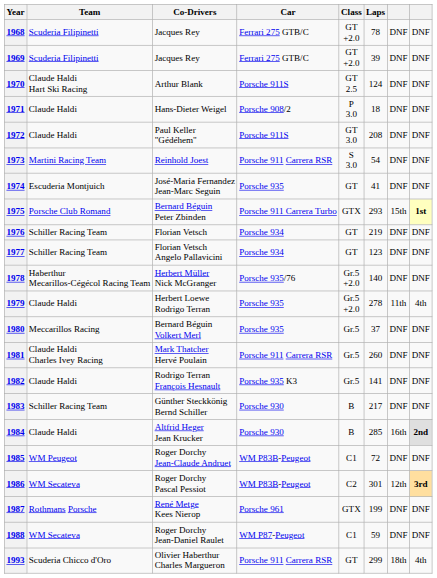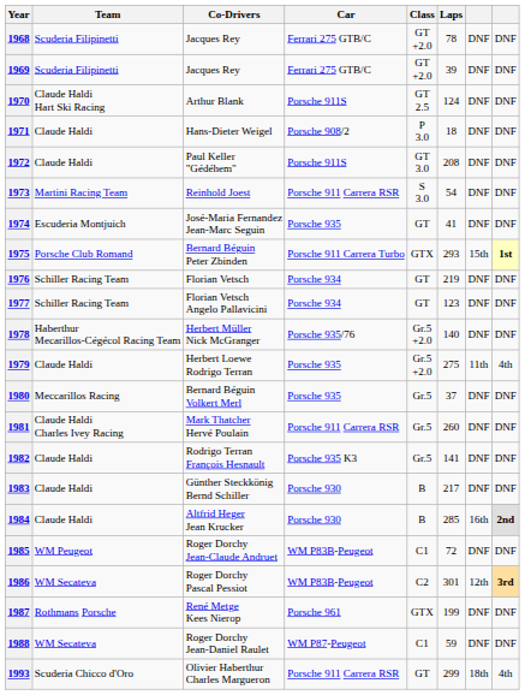 <table class="wikitable" style="text-align:center; font-size:90%">
 <tr>
 <th>Year</th>
 <th>Team</th>
 <th>Co-Drivers</th>
 <th>Car</th>
 <th>Class</th>
 <th>Laps</th>
 <th></th>
 <th></th>
 </tr>
 <tr>
 <th><a href='#'>1968</a></th>
 <td align="left"> <a href='#'>Scuderia Filipinetti</a></td>
 <td align="left"> Jacques Rey</td>
 <td align="left"><a href='#'>Ferrari 275</a> GTB/C</td>
 <td>GT<br>+2.0</td>
 <td>78</td>
 <td>DNF</td>
 <td>DNF</td>
 </tr>
 <tr>
 <th><a href='#'>1969</a></th>
 <td align="left"> <a href='#'>Scuderia Filipinetti</a></td>
 <td align="left"> Jacques Rey</td>
 <td align="left"><a href='#'>Ferrari 275</a> GTB/C</td>
 <td>GT<br>+2.0</td>
 <td>39</td>
 <td>DNF</td>
 <td>DNF</td>
 </tr>
 <tr>
 <th><a href='#'>1970</a></th>
 <td align="left"> Claude Haldi<br> Hart Ski Racing</td>
 <td align="left"> Arthur Blank</td>
 <td align="left"><a href='#'>Porsche 911S</a></td>
 <td>GT<br>2.5</td>
 <td>124</td>
 <td>DNF</td>
 <td>DNF</td>
 </tr>
 <tr>
 <th><a href='#'>1971</a></th>
 <td align="left"> Claude Haldi</td>
 <td align="left"> Hans-Dieter Weigel</td>
 <td align="left"><a href='#'>Porsche 908</a>/2</td>
 <td>P<br>3.0</td>
 <td>18</td>
 <td>DNF</td>
 <td>DNF</td>
 </tr>
 <tr>
 <th><a href='#'>1972</a></th>
 <td align="left"> Claude Haldi</td>
 <td align="left"> Paul Keller<br> "Gédéhem"</td>
 <td align="left"><a href='#'>Porsche 911S</a></td>
 <td>GT<br>3.0</td>
 <td>208</td>
 <td>DNF</td>
 <td>DNF</td>
 </tr>
 <tr>
 <th><a href='#'>1973</a></th>
 <td align="left"> <a href='#'>Martini Racing Team</a></td>
 <td align="left"> <a href='#'>Reinhold Joest</a></td>
 <td align="left"><a href='#'>Porsche 911</a> <a href='#'>Carrera RSR</a></td>
 <td>S<br>3.0</td>
 <td>54</td>
 <td>DNF</td>
 <td>DNF</td>
 </tr>
 <tr>
 <th><a href='#'>1974</a></th>
 <td align="left"> Escuderia Montjuich</td>
 <td align="left"> José-Maria Fernandez<br>  Jean-Marc Seguin</td>
 <td align="left"><a href='#'>Porsche 935</a></td>
 <td>GT</td>
 <td>41</td>
 <td>DNF</td>
 <td>DNF</td>
 </tr>
 <tr>
 <th><a href='#'>1975</a></th>
 <td align="left"> <a href='#'>Porsche Club Romand</a></td>
 <td align="left"> <a href='#'>Bernard Béguin</a><br> Peter Zbinden</td>
 <td align="left"><a href='#'>Porsche 911 Carrera Turbo</a></td>
 <td>GTX</td>
 <td>293</td>
 <td>15th</td>
 <td style="background:#FFFFBF;"><strong>1st</strong></td>
 </tr>
 <tr>
 <th><a href='#'>1976</a></th>
 <td align="left"> Schiller Racing Team</td>
 <td align="left"> Florian Vetsch</td>
 <td align="left"><a href='#'>Porsche 934</a></td>
 <td>GT</td>
 <td>219</td>
 <td>DNF</td>
 <td>DNF</td>
 </tr>
 <tr>
 <th><a href='#'>1977</a></th>
 <td align="left"> Schiller Racing Team</td>
 <td align="left"> Florian Vetsch<br> Angelo Pallavicini</td>
 <td align="left"><a href='#'>Porsche 934</a></td>
 <td>GT</td>
 <td>123</td>
 <td>DNF</td>
 <td>DNF</td>
 </tr>
 <tr>
 <th><a href='#'>1978</a></th>
 <td align="left"> Haberthur<br>  Mecarillos-Cégécol Racing Team</td>
 <td align="left"> <a href='#'>Herbert Müller</a><br> Nick McGranger</td>
 <td align="left"><a href='#'>Porsche 935</a>/76</td>
 <td>Gr.5<br>+2.0</td>
 <td>140</td>
 <td>DNF</td>
 <td>DNF</td>
 </tr>
 <tr>
 <th><a href='#'>1979</a></th>
 <td align="left"> Claude Haldi</td>
 <td align="left"> Herbert Loewe<br> Rodrigo Terran</td>
 <td align="left"><a href='#'>Porsche 935</a></td>
 <td>Gr.5<br>+2.0</td>
-<td>278</td>
+<td>275</td>
 <td>11th</td>
 <td>4th</td>
 </tr>
 <tr>
 <th><a href='#'>1980</a></th>
 <td align="left"> Meccarillos Racing</td>
 <td align="left"> Bernard Béguin<br>  <a href='#'>Volkert Merl</a></td>
 <td align="left"><a href='#'>Porsche 935</a></td>
 <td>Gr.5</td>
 <td>37</td>
 <td>DNF</td>
 <td>DNF</td>
 </tr>
 <tr>
 <th><a href='#'>1981</a></th>
 <td align="left"> Claude Haldi<br> Charles Ivey Racing</td>
 <td align="left"> <a href='#'>Mark Thatcher</a><br>  Hervé Poulain</td>
 <td align="left"><a href='#'>Porsche 911</a> <a href='#'>Carrera RSR</a></td>
 <td>Gr.5</td>
 <td>260</td>
 <td>DNF</td>
 <td>DNF</td>
 </tr>
 <tr>
 <th><a href='#'>1982</a></th>
 <td align="left"> Claude Haldi</td>
 <td align="left"> Rodrigo Terran<br> <a href='#'>François Hesnault</a></td>
 <td align="left"><a href='#'>Porsche 935</a> K3</td>
 <td>Gr.5</td>
 <td>141</td>
 <td>DNF</td>
 <td>DNF</td>
 </tr>
 <tr>
 <th><a href='#'>1983</a></th>
-<td align="left"> Schiller Racing Team</td>
+<td align="left"> Claude Haldi</td>
 <td align="left"> Günther Steckkönig<br> Bernd Schiller</td>
 <td align="left"><a href='#'>Porsche 930</a></td>
 <td>B</td>
 <td>217</td>
 <td>DNF</td>
 <td>DNF</td>
 </tr>
 <tr>
 <th><a href='#'>1984</a></th>
 <td align="left"> Claude Haldi</td>
 <td align="left"> <a href='#'>Altfrid Heger</a><br> Jean Krucker</td>
 <td align="left"><a href='#'>Porsche 930</a></td>
 <td>B</td>
 <td>285</td>
 <td>16th</td>
 <td style="background:#DFDFDF;"><strong>2nd</strong></td>
 </tr>
 <tr>
 <th><a href='#'>1985</a></th>
 <td align="left"> <a href='#'>WM Peugeot</a></td>
 <td align="left"> Roger Dorchy<br> <a href='#'>Jean-Claude Andruet</a></td>
 <td align="left"><a href='#'>WM P83B</a>-<a href='#'>Peugeot</a></td>
 <td>C1</td>
 <td>72</td>
 <td>DNF</td>
 <td>DNF</td>
 </tr>
 <tr>
 <th><a href='#'>1986</a></th>
 <td align="left"> <a href='#'>WM Secateva</a></td>
 <td align="left"> Roger Dorchy<br> Pascal Pessiot</td>
 <td align="left"><a href='#'>WM P83B</a>-<a href='#'>Peugeot</a></td>
 <td>C2</td>
 <td>301</td>
 <td>12th</td>
 <td style="background:#FFDF9F;"><strong>3rd</strong></td>
 </tr>
 <tr>
 <th><a href='#'>1987</a></th>
 <td align="left"> <a href='#'>Rothmans</a> <a href='#'>Porsche</a></td>
 <td align="left"> <a href='#'>René Metge</a><br> Kees Nierop</td>
 <td align="left"><a href='#'>Porsche 961</a></td>
 <td>GTX</td>
 <td>199</td>
 <td>DNF</td>
 <td>DNF</td>
 </tr>
 <tr>
 <th><a href='#'>1988</a></th>
 <td align="left"> <a href='#'>WM Secateva</a></td>
 <td align="left"> Roger Dorchy<br> Jean-Daniel Raulet</td>
 <td align="left"><a href='#'>WM P87</a>-<a href='#'>Peugeot</a></td>
 <td>C1</td>
 <td>59</td>
 <td>DNF</td>
 <td>DNF</td>
 </tr>
 <tr>
 <th><a href='#'>1993</a></th>
 <td align="left"> Scuderia Chicco d'Oro</td>
 <td align="left"> Olivier Haberthur<br>  Charles Margueron</td>
 <td align="left"><a href='#'>Porsche 911</a> <a href='#'>Carrera RSR</a></td>
 <td>GT</td>
 <td>299</td>
 <td>18th</td>
 <td>4th</td>
 </tr>
 </table>
